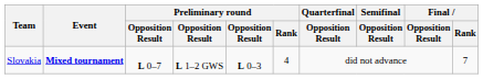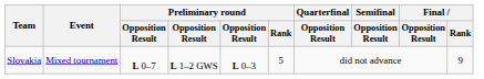 <table class=wikitable style=font-size:90%;text-align:center>
 <tr>
 <th rowspan=2>Team</th>
 <th rowspan=2>Event</th>
 <th colspan=4>Preliminary round</th>
 <th>Quarterfinal</th>
 <th>Semifinal</th>
 <th colspan=2>Final / </th>
 </tr>
 <tr style=font-size:95%>
 <th>Opposition<br>Result</th>
 <th>Opposition<br>Result</th>
 <th>Opposition<br>Result</th>
 <th>Rank</th>
 <th>Opposition<br>Result</th>
 <th>Opposition<br>Result</th>
 <th>Opposition<br>Result</th>
 <th>Rank</th>
 </tr>
 <tr>
 <td align=left><a href='#'>Slovakia</a></td>
-<td align=left><strong><a href='#'>Mixed tournament</a></strong></td>
+<td align=left><a href='#'>Mixed tournament</a></td>
 <td><br><strong>L</strong> 0–7</td>
 <td><br><strong>L</strong> 1–2 GWS</td>
 <td><br><strong>L</strong> 0–3</td>
-<td>4</td>
+<td>5</td>
 <td colspan=3>did not advance</td>
-<td>7</td>
+<td>9</td>
 </tr>
 </table>
